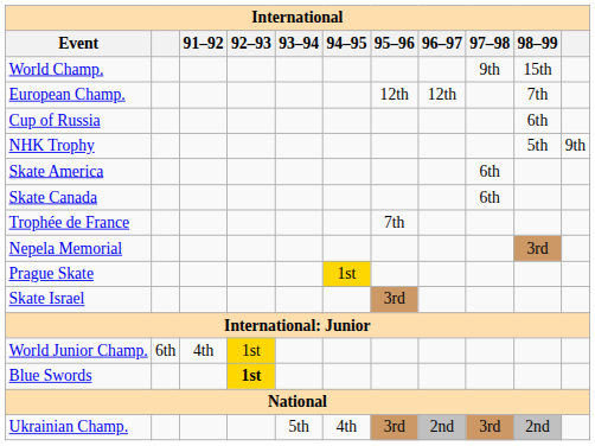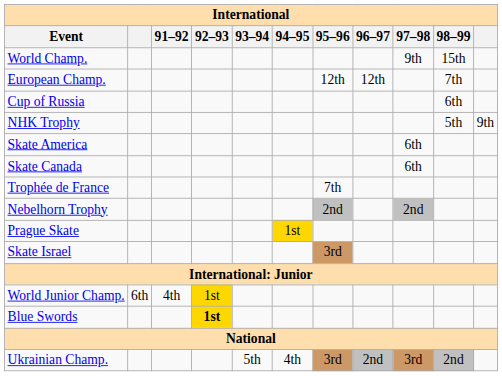 <table class="wikitable" style="text-align:center">
 <tr>
 <th style="background-color: #ffdead; " colspan=11 align=center>International</th>
 </tr>
 <tr>
 <th>Event</th>
 <th> <br> </th>
 <th>91–92 <br> </th>
 <th>92–93 <br> </th>
 <th>93–94 <br> </th>
 <th>94–95 <br> </th>
 <th>95–96 <br> </th>
 <th>96–97 <br> </th>
 <th>97–98 <br> </th>
 <th>98–99 <br> </th>
 <th> <br> </th>
 </tr>
 <tr>
 <td align=left><a href='#'>World Champ.</a></td>
 <td></td>
 <td></td>
 <td></td>
 <td></td>
 <td></td>
 <td></td>
 <td></td>
 <td>9th</td>
 <td>15th</td>
 <td></td>
 </tr>
 <tr>
 <td align=left><a href='#'>European Champ.</a></td>
 <td></td>
 <td></td>
 <td></td>
 <td></td>
 <td></td>
 <td>12th</td>
 <td>12th</td>
 <td></td>
 <td>7th</td>
 <td></td>
 </tr>
 <tr>
 <td align=left> <a href='#'>Cup of Russia</a></td>
 <td></td>
 <td></td>
 <td></td>
 <td></td>
 <td></td>
 <td></td>
 <td></td>
 <td></td>
 <td>6th</td>
 <td></td>
 </tr>
 <tr>
 <td align=left> <a href='#'>NHK Trophy</a></td>
 <td></td>
 <td></td>
 <td></td>
 <td></td>
 <td></td>
 <td></td>
 <td></td>
 <td></td>
 <td>5th</td>
 <td>9th</td>
 </tr>
 <tr>
 <td align=left> <a href='#'>Skate America</a></td>
 <td></td>
 <td></td>
 <td></td>
 <td></td>
 <td></td>
 <td></td>
 <td></td>
 <td>6th</td>
 <td></td>
 <td></td>
 </tr>
 <tr>
 <td align=left> <a href='#'>Skate Canada</a></td>
 <td></td>
 <td></td>
 <td></td>
 <td></td>
 <td></td>
 <td></td>
 <td></td>
 <td>6th</td>
 <td></td>
 <td></td>
 </tr>
 <tr>
 <td align=left> <a href='#'>Trophée de France</a></td>
 <td></td>
 <td></td>
 <td></td>
 <td></td>
 <td></td>
 <td>7th</td>
 <td></td>
 <td></td>
 <td></td>
 <td></td>
 </tr>
 <tr>
-<td align=left><a href='#'>Nepela Memorial</a></td>
+<td align=left><a href='#'>Nebelhorn Trophy</a></td>
 <td></td>
 <td></td>
 <td></td>
 <td></td>
 <td></td>
+<td bgcolor=silver>2nd</td>
 <td></td>
+<td bgcolor=silver>2nd</td>
 <td></td>
-<td></td>
-<td bgcolor=cc9966>3rd</td>
 <td></td>
 </tr>
 <tr>
 <td align=left><a href='#'>Prague Skate</a></td>
 <td></td>
 <td></td>
 <td></td>
 <td></td>
 <td bgcolor=gold>1st</td>
 <td></td>
 <td></td>
 <td></td>
 <td></td>
 <td></td>
 </tr>
 <tr>
 <td align=left><a href='#'>Skate Israel</a></td>
 <td></td>
 <td></td>
 <td></td>
 <td></td>
 <td></td>
 <td bgcolor=cc9966>3rd</td>
 <td></td>
 <td></td>
 <td></td>
 <td></td>
 </tr>
 <tr>
 <th style="background-color: #ffdead; " colspan=11 align=center>International: Junior</th>
 </tr>
 <tr>
 <td align=left><a href='#'>World Junior Champ.</a></td>
 <td>6th</td>
 <td>4th</td>
 <td bgcolor=gold>1st</td>
 <td></td>
 <td></td>
 <td></td>
 <td></td>
 <td></td>
 <td></td>
 <td></td>
 </tr>
 <tr>
 <td align=left><a href='#'>Blue Swords</a></td>
 <td></td>
 <td></td>
 <td bgcolor=gold><strong>1st</strong></td>
 <td></td>
 <td></td>
 <td></td>
 <td></td>
 <td></td>
 <td></td>
 <td></td>
 </tr>
 <tr>
 <th style="background-color: #ffdead; " colspan=11 align=center>National</th>
 </tr>
 <tr>
 <td align=left><a href='#'>Ukrainian Champ.</a></td>
 <td></td>
 <td></td>
 <td></td>
 <td>5th</td>
 <td>4th</td>
 <td bgcolor=cc9966>3rd</td>
 <td bgcolor=silver>2nd</td>
 <td bgcolor=cc9966>3rd</td>
 <td bgcolor=silver>2nd</td>
 <td></td>
 </tr>
 </table>
